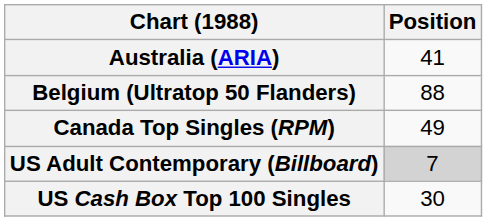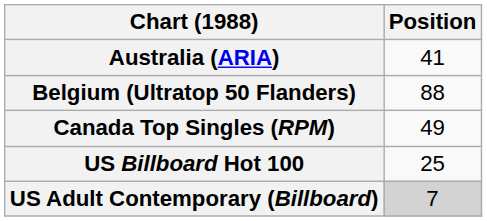 <table class="wikitable sortable plainrowheaders" style="text-align:center">
 <tr>
 <th scope="col">Chart (1988)</th>
 <th scope="col">Position</th>
 </tr>
 <tr>
 <th scope="row">Australia (<a href='#'>ARIA</a>)</th>
 <td>41</td>
 </tr>
 <tr>
 <th scope="row">Belgium (Ultratop 50 Flanders)</th>
 <td>88</td>
 </tr>
 <tr>
 <th scope="row">Canada Top Singles (<em>RPM</em>)</th>
 <td>49</td>
 </tr>
 <tr>
+<th scope="row">US <em>Billboard</em> Hot 100</th>
+<td>25</td>
+</tr>
+<tr>
 <th scope="row">US Adult Contemporary (<em>Billboard</em>)</th>
 <td style="background: lightgrey;">7</td>
 </tr>
-<tr>
-<th scope="row">US <em>Cash Box</em> Top 100 Singles</th>
-<td>30</td>
-</tr>
 </table>
